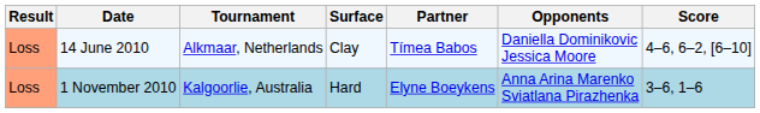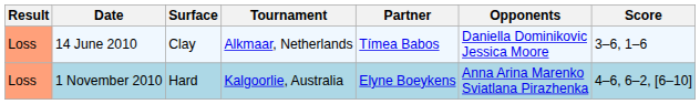 <table class="sortable wikitable">
 <tr>
 <th>Result</th>
 <th>Date</th>
+<th>Surface</th>
 <th>Tournament</th>
-<th>Surface</th>
 <th>Partner</th>
 <th>Opponents</th>
 <th class="unsortable">Score</th>
 </tr>
 <tr style="background:#f0f8ff;">
 <td style="background:#ffa07a;">Loss</td>
 <td>14 June 2010</td>
+<td>Clay</td>
 <td><a href='#'>Alkmaar</a>, Netherlands</td>
-<td>Clay</td>
 <td> <a href='#'>Tímea Babos</a></td>
 <td> <a href='#'>Daniella Dominikovic</a> <br>  <a href='#'>Jessica Moore</a></td>
-<td>4–6, 6–2, [6–10]</td>
+<td>3–6, 1–6</td>
 </tr>
 <tr style="background:lightblue;">
 <td style="background:#ffa07a;">Loss</td>
 <td>1 November 2010</td>
+<td>Hard</td>
 <td><a href='#'>Kalgoorlie</a>, Australia</td>
-<td>Hard</td>
 <td> <a href='#'>Elyne Boeykens</a></td>
 <td> <a href='#'>Anna Arina Marenko</a> <br>  <a href='#'>Sviatlana Pirazhenka</a></td>
-<td>3–6, 1–6</td>
+<td>4–6, 6–2, [6–10]</td>
 </tr>
 </table>
